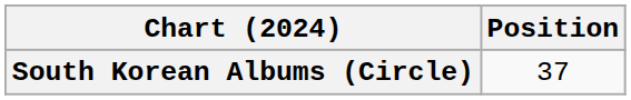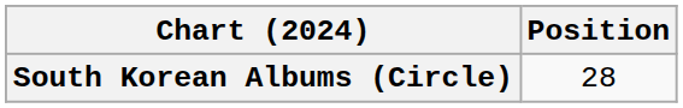 <table class="wikitable plainrowheaders" style="text-align:center">
 <tr>
 <th scope="col">Chart (2024)</th>
 <th scope="col">Position</th>
 </tr>
 <tr>
 <th scope="row">South Korean Albums (Circle)</th>
-<td>37</td>
+<td>28</td>
 </tr>
 </table>
